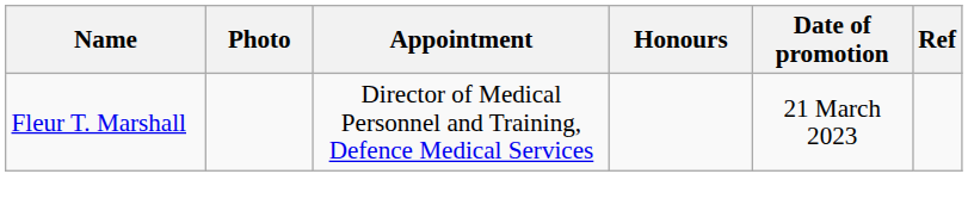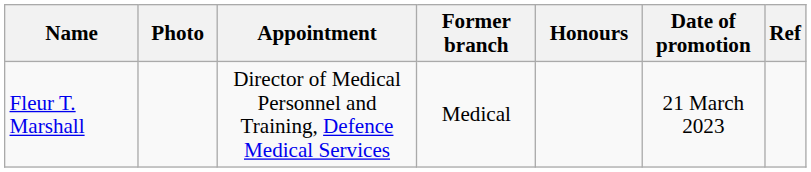 <table class="wikitable">
 <tr>
 <th width="300" align="center">Name</th>
 <th width="120" align="center">Photo</th>
 <th width="440" align="center">Appointment</th>
+<th width="250" align="center">Former branch</th>
 <th width="150" align="center">Honours</th>
 <th width="160" align="center">Date of promotion</th>
 <th width="20" align="center">Ref</th>
 </tr>
 <tr>
 <td><a href='#'>Fleur T. Marshall</a></td>
 <td></td>
 <td align="center">Director of Medical Personnel and Training, <a href='#'>Defence Medical Services</a></td>
+<td align="center">Medical</td>
 <td></td>
 <td align="center">21 March 2023</td>
 <td></td>
 </tr>
 </table>
